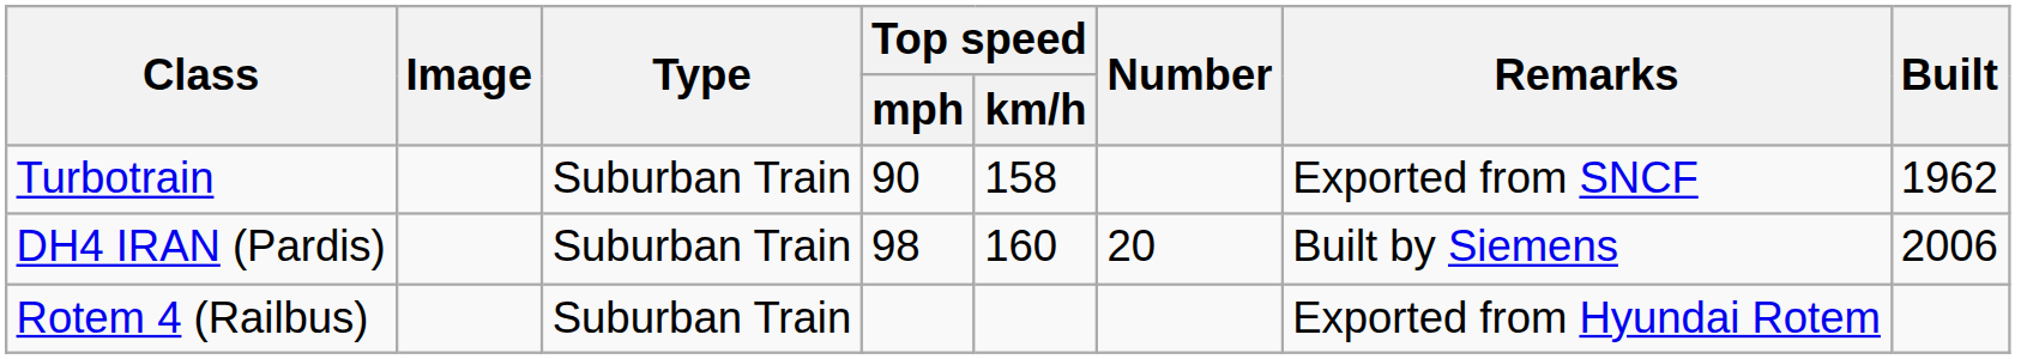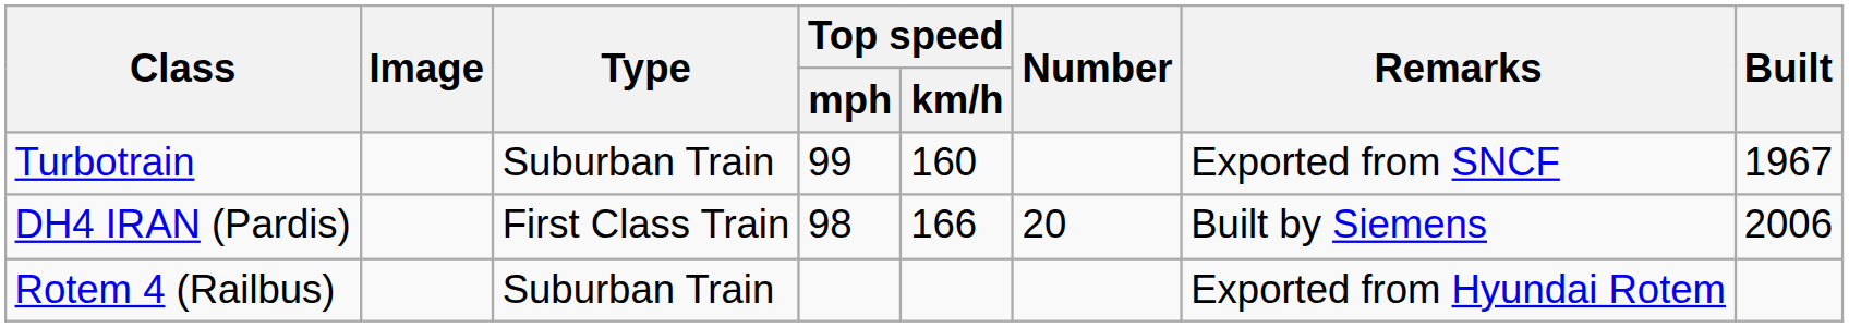 <table class="wikitable sortable">
 <tr style="background:#f9f9f9;">
 <th rowspan="2">Class</th>
 <th rowspan="2">Image</th>
 <th rowspan="2">Type</th>
 <th colspan="2">Top speed</th>
 <th rowspan="2">Number</th>
 <th rowspan="2">Remarks</th>
 <th rowspan="2">Built</th>
 </tr>
 <tr style="background:#f9f9f9;">
 <th>mph</th>
 <th>km/h</th>
 </tr>
 <tr>
 <td><a href='#'>Turbotrain</a></td>
 <td></td>
 <td>Suburban Train</td>
-<td>90</td>
-<td>158</td>
+<td>99</td>
+<td>160</td>
 <td></td>
 <td>Exported from <a href='#'>SNCF</a></td>
-<td>1962</td>
+<td>1967</td>
 </tr>
 <tr>
 <td><a href='#'>DH4 IRAN</a> (Pardis)</td>
 <td></td>
-<td>Suburban Train</td>
+<td>First Class Train</td>
 <td>98</td>
-<td>160</td>
+<td>166</td>
 <td>20</td>
 <td>Built by <a href='#'>Siemens</a></td>
 <td>2006</td>
 </tr>
 <tr>
 <td><a href='#'>Rotem 4</a> (Railbus)</td>
 <td></td>
 <td>Suburban Train</td>
 <td></td>
 <td></td>
 <td></td>
 <td>Exported from <a href='#'>Hyundai Rotem</a></td>
 <td></td>
 </tr>
 </table>
